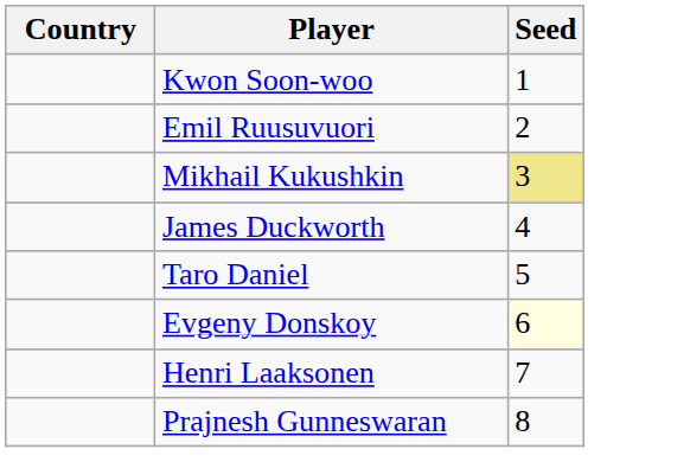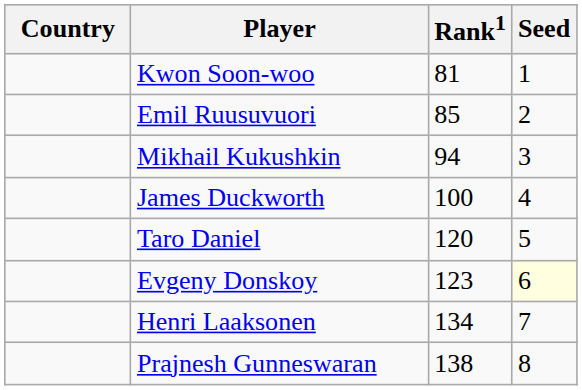 <table class="sortable wikitable">
 <tr>
 <th width="70">Country</th>
 <th width="175">Player</th>
+<th>Rank<sup>1</sup></th>
 <th>Seed</th>
 </tr>
 <tr>
 <td></td>
 <td><a href='#'>Kwon Soon-woo</a></td>
+<td>81</td>
 <td>1</td>
 </tr>
 <tr>
 <td></td>
 <td><a href='#'>Emil Ruusuvuori</a></td>
+<td>85</td>
 <td>2</td>
 </tr>
 <tr>
 <td></td>
 <td><a href='#'>Mikhail Kukushkin</a></td>
-<td style="background: khaki;">3</td>
+<td>94</td>
+<td>3</td>
 </tr>
 <tr>
 <td></td>
 <td><a href='#'>James Duckworth</a></td>
+<td>100</td>
 <td>4</td>
 </tr>
 <tr>
 <td></td>
 <td><a href='#'>Taro Daniel</a></td>
+<td>120</td>
 <td>5</td>
 </tr>
 <tr>
 <td></td>
 <td><a href='#'>Evgeny Donskoy</a></td>
+<td>123</td>
 <td style="background: lightyellow;">6</td>
 </tr>
 <tr>
 <td></td>
 <td><a href='#'>Henri Laaksonen</a></td>
+<td>134</td>
 <td>7</td>
 </tr>
 <tr>
 <td></td>
 <td><a href='#'>Prajnesh Gunneswaran</a></td>
+<td>138</td>
 <td>8</td>
 </tr>
 </table>
